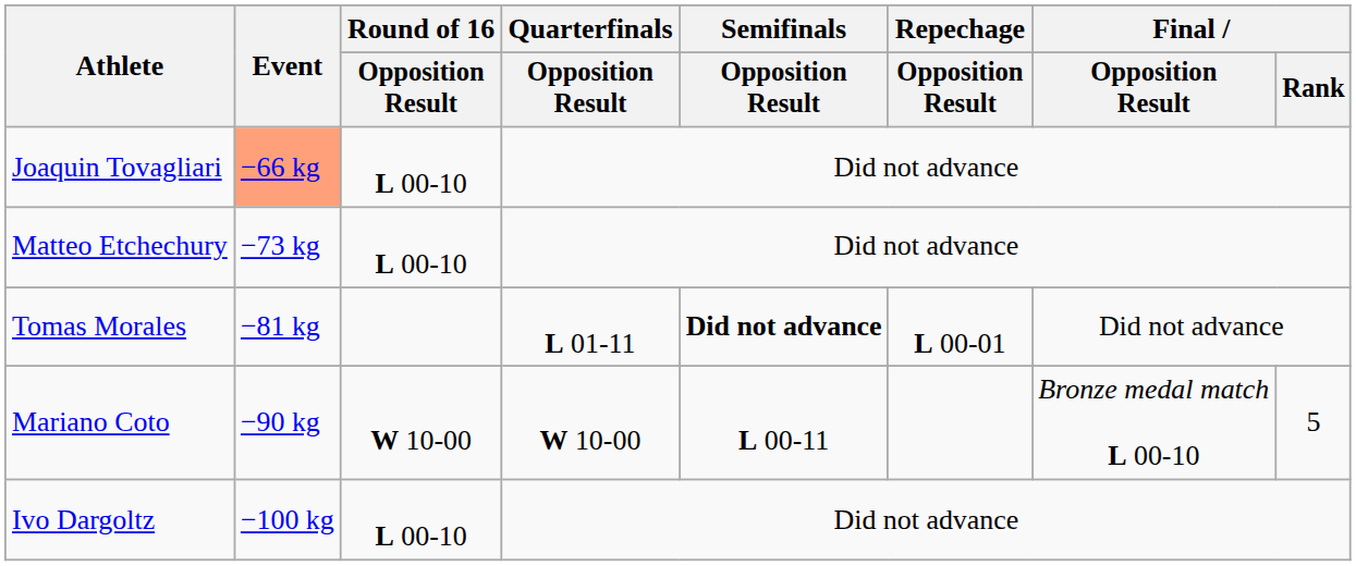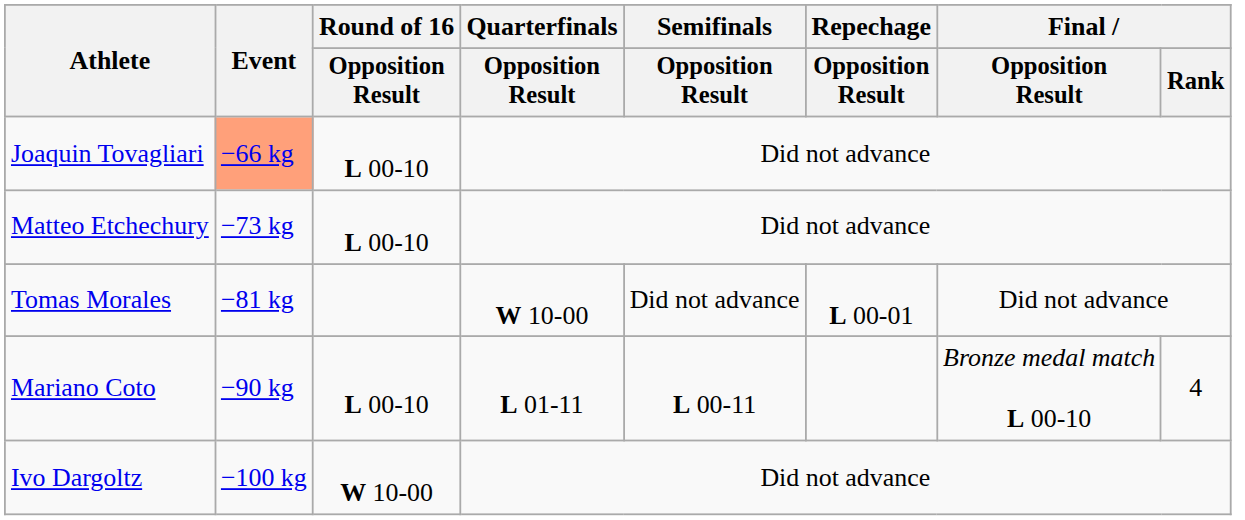 <table class="wikitable" style="font-size:90%">
 <tr>
 <th rowspan=2>Athlete</th>
 <th rowspan=2>Event</th>
 <th>Round of 16</th>
 <th>Quarterfinals</th>
 <th>Semifinals</th>
 <th>Repechage</th>
 <th colspan=2>Final / </th>
 </tr>
 <tr style="font-size:95%">
 <th>Opposition<br>Result</th>
 <th>Opposition<br>Result</th>
 <th>Opposition<br>Result</th>
 <th>Opposition<br>Result</th>
 <th>Opposition<br>Result</th>
 <th>Rank</th>
 </tr>
 <tr align=center>
 <td align=left><a href='#'>Joaquin Tovagliari</a></td>
 <td align=left style="background: lightsalmon;"><a href='#'>−66 kg</a></td>
 <td><br><strong>L</strong> 00-10</td>
 <td colspan=5>Did not advance</td>
 </tr>
 <tr align=center>
 <td align=left><a href='#'>Matteo Etchechury</a></td>
 <td align=left><a href='#'>−73 kg</a></td>
 <td><br><strong>L</strong> 00-10</td>
 <td colspan=5>Did not advance</td>
 </tr>
 <tr align=center>
 <td align=left><a href='#'>Tomas Morales</a></td>
 <td align=left><a href='#'>−81 kg</a></td>
 <td></td>
-<td><br><strong>L</strong> 01-11</td>
-<td><strong>Did not advance</strong></td>
+<td><br><strong>W</strong> 10-00</td>
+<td>Did not advance</td>
 <td><br><strong>L</strong> 00-01</td>
 <td colspan=2>Did not advance</td>
 </tr>
 <tr align=center>
 <td align=left><a href='#'>Mariano Coto</a></td>
 <td align=left><a href='#'>−90 kg</a></td>
-<td><br><strong>W</strong> 10-00</td>
-<td><br><strong>W</strong> 10-00</td>
+<td><br><strong>L</strong> 00-10</td>
+<td><br><strong>L</strong> 01-11</td>
 <td><br><strong>L</strong> 00-11</td>
 <td></td>
 <td><em>Bronze medal match</em><br><br><strong>L</strong> 00-10</td>
-<td>5</td>
+<td>4</td>
 </tr>
 <tr align=center>
 <td align=left><a href='#'>Ivo Dargoltz</a></td>
 <td align=left><a href='#'>−100 kg</a></td>
-<td><br><strong>L</strong> 00-10</td>
+<td><br><strong>W</strong> 10-00</td>
 <td colspan=5>Did not advance</td>
 </tr>
 </table>
